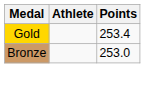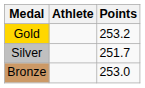 <table class="wikitable">
 <tr>
 <th>Medal</th>
 <th>Athlete</th>
 <th>Points</th>
 </tr>
 <tr>
 <td style="text-align:center;background-color:gold;">Gold</td>
 <td></td>
-<td>253.4</td>
+<td>253.2</td>
+</tr>
+<tr>
+<td style="text-align:center;background-color:silver;">Silver</td>
+<td></td>
+<td>251.7</td>
 </tr>
 <tr>
 <td style="text-align:center;background-color:#CC9966;">Bronze</td>
 <td></td>
 <td>253.0</td>
 </tr>
 </table>
